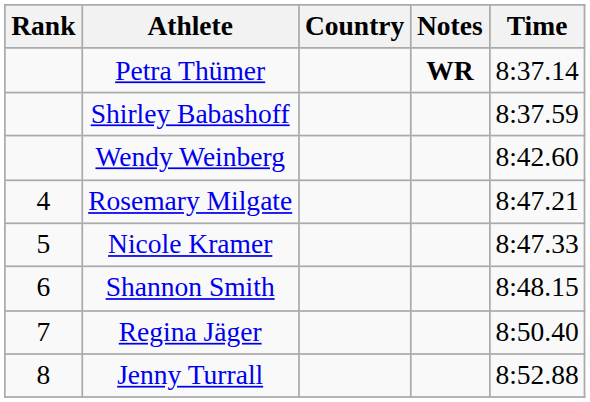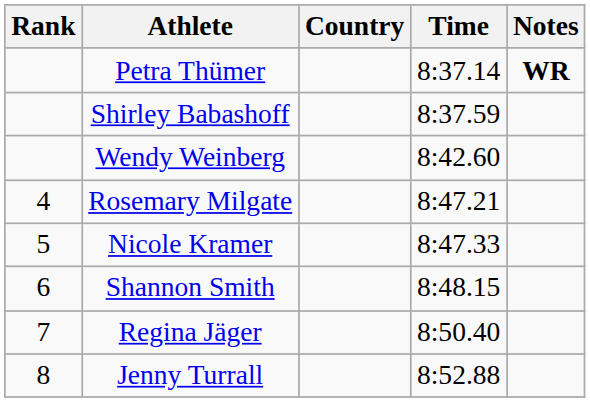 <table class="wikitable sortable" style="text-align:center">
 <tr>
 <th>Rank</th>
 <th>Athlete</th>
 <th>Country</th>
+<th>Time</th>
 <th>Notes</th>
-<th>Time</th>
 </tr>
 <tr>
 <td></td>
 <td><a href='#'>Petra Thümer</a></td>
 <td align=left></td>
+<td>8:37.14</td>
 <td><strong>WR </strong></td>
-<td>8:37.14</td>
 </tr>
 <tr>
 <td></td>
 <td><a href='#'>Shirley Babashoff</a></td>
 <td align=left></td>
+<td>8:37.59</td>
 <td><strong> </strong></td>
-<td>8:37.59</td>
 </tr>
 <tr>
 <td></td>
 <td><a href='#'>Wendy Weinberg</a></td>
 <td align=left></td>
+<td>8:42.60</td>
 <td><strong> </strong></td>
-<td>8:42.60</td>
 </tr>
 <tr>
 <td>4</td>
 <td><a href='#'>Rosemary Milgate</a></td>
 <td align=left></td>
+<td>8:47.21</td>
 <td><strong> </strong></td>
-<td>8:47.21</td>
 </tr>
 <tr>
 <td>5</td>
 <td><a href='#'>Nicole Kramer</a></td>
 <td align=left></td>
+<td>8:47.33</td>
 <td><strong> </strong></td>
-<td>8:47.33</td>
 </tr>
 <tr>
 <td>6</td>
 <td><a href='#'>Shannon Smith</a></td>
 <td align=left></td>
+<td>8:48.15</td>
 <td><strong> </strong></td>
-<td>8:48.15</td>
 </tr>
 <tr>
 <td>7</td>
 <td><a href='#'>Regina Jäger</a></td>
 <td align=left></td>
+<td>8:50.40</td>
 <td><strong> </strong></td>
-<td>8:50.40</td>
 </tr>
 <tr>
 <td>8</td>
 <td><a href='#'>Jenny Turrall</a></td>
 <td align=left></td>
+<td>8:52.88</td>
 <td><strong> </strong></td>
-<td>8:52.88</td>
 </tr>
 </table>
